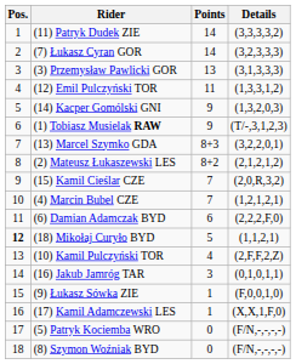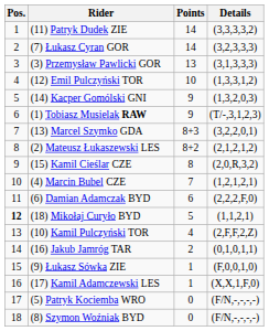 <table class=wikitable style="font-size:93%;">
 <tr>
 <th width=25px>Pos.</th>
 <th width=200px>Rider</th>
 <th width=40px>Points</th>
 <th width=70px>Details</th>
 </tr>
 <tr align=center >
 <td>1</td>
 <td align=left>(11) <a href='#'>Patryk Dudek</a> ZIE</td>
 <td>14</td>
 <td>(3,3,3,3,2)</td>
 </tr>
 <tr align=center >
 <td>2</td>
 <td align=left>(7) <a href='#'>Łukasz Cyran</a> GOR</td>
 <td>14</td>
 <td>(3,2,3,3,3)</td>
 </tr>
 <tr align=center >
 <td>3</td>
 <td align=left>(3) <a href='#'>Przemysław Pawlicki</a> GOR</td>
 <td>13</td>
 <td>(3,1,3,3,3)</td>
 </tr>
 <tr align=center >
 <td>4</td>
 <td align=left>(12) <a href='#'>Emil Pulczyński</a> TOR</td>
-<td>11</td>
+<td>10</td>
 <td>(1,3,3,1,2)</td>
 </tr>
 <tr align=center >
 <td>5</td>
 <td align=left>(14) <a href='#'>Kacper Gomólski</a> GNI</td>
 <td>9</td>
 <td>(1,3,2,0,3)</td>
 </tr>
 <tr align=center >
 <td>6</td>
 <td align=left>(1) <a href='#'>Tobiasz Musielak</a> <strong>RAW</strong></td>
 <td>9</td>
 <td>(T/-,3,1,2,3)</td>
 </tr>
 <tr align=center >
 <td>7</td>
 <td align=left>(13) <a href='#'>Marcel Szymko</a> GDA</td>
 <td>8+3</td>
 <td>(3,2,2,0,1)</td>
 </tr>
 <tr align=center>
 <td>8</td>
 <td align=left>(2) <a href='#'>Mateusz Łukaszewski</a> LES</td>
 <td>8+2</td>
 <td>(2,1,2,1,2)</td>
 </tr>
 <tr align=center>
 <td>9</td>
 <td align=left>(15) <a href='#'>Kamil Cieślar</a> CZE</td>
-<td>7</td>
+<td>8</td>
 <td>(2,0,R,3,2)</td>
 </tr>
 <tr align=center>
 <td>10</td>
 <td align=left>(4) <a href='#'>Marcin Bubel</a> CZE</td>
 <td>7</td>
 <td>(1,2,1,2,1)</td>
 </tr>
 <tr align=center>
 <td>11</td>
 <td align=left>(6) <a href='#'>Damian Adamczak</a> BYD</td>
 <td>6</td>
 <td>(2,2,2,F,0)</td>
 </tr>
 <tr align=center>
 <td><strong>12</strong></td>
 <td align=left>(18) <a href='#'>Mikołaj Curyło</a> BYD</td>
 <td>5</td>
 <td>(1,1,2,1)</td>
 </tr>
 <tr align=center>
 <td>13</td>
 <td align=left>(10) <a href='#'>Kamil Pulczyński</a> TOR</td>
 <td>4</td>
 <td>(2,F,F,2,Z)</td>
 </tr>
 <tr align=center>
 <td>14</td>
 <td align=left>(16) <a href='#'>Jakub Jamróg</a> TAR</td>
-<td>3</td>
+<td>2</td>
 <td>(0,1,0,1,1)</td>
 </tr>
 <tr align=center>
 <td>15</td>
 <td align=left>(9) <a href='#'>Łukasz Sówka</a> ZIE</td>
 <td>1</td>
 <td>(F,0,0,1,0)</td>
 </tr>
 <tr align=center>
 <td>16</td>
 <td align=left>(17) <a href='#'>Kamil Adamczewski</a> LES</td>
 <td>1</td>
 <td>(X,X,1,F,0)</td>
 </tr>
 <tr align=center>
 <td>17</td>
 <td align=left>(5) <a href='#'>Patryk Kociemba</a> WRO</td>
 <td>0</td>
 <td>(F/N,-,-,-,-)</td>
 </tr>
 <tr align=center>
 <td>18</td>
 <td align=left>(8) <a href='#'>Szymon Woźniak</a> BYD</td>
 <td>0</td>
 <td>(F/N,-,-,-,-)</td>
 </tr>
 </table>
